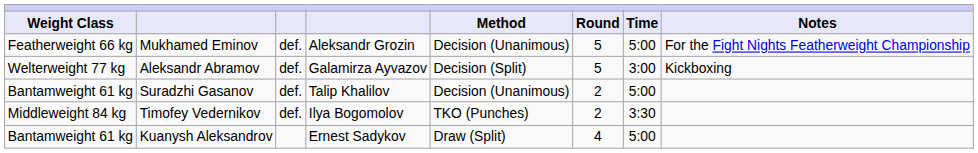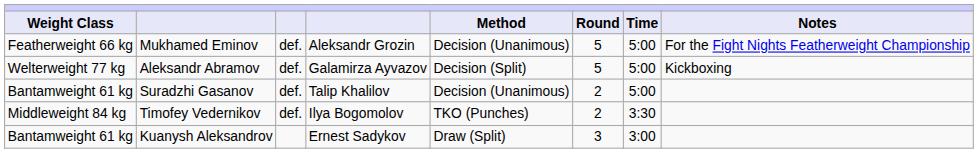 <table class="wikitable" style="font-size: 80%;">
 <tr>
 <th colspan="8" style="background-color: #ccf; color: #000080; text-align: center;"><strong></strong></th>
 </tr>
 <tr>
 <th colspan="1" style="background-color: #E6E8FA; color: #000000; text-align: center;">Weight Class</th>
 <th colspan="1" style="background-color: #E6E8FA; color: #000000; text-align: center;"></th>
 <th colspan="1" style="background-color: #E6E8FA; color: #000000; text-align: center;"></th>
 <th colspan="1" style="background-color: #E6E8FA; color: #000000; text-align: center;"></th>
 <th colspan="1" style="background-color: #E6E8FA; color: #000000; text-align: center;">Method</th>
 <th colspan="1" style="background-color: #E6E8FA; color: #000000; text-align: center;">Round</th>
 <th colspan="1" style="background-color: #E6E8FA; color: #000000; text-align: center;">Time</th>
 <th colspan="1" style="background-color: #E6E8FA; color: #000000; text-align: center;">Notes</th>
 </tr>
 <tr>
 <td>Featherweight 66 kg</td>
 <td> Mukhamed Eminov</td>
 <td align=center>def.</td>
 <td> Aleksandr Grozin</td>
 <td>Decision (Unanimous)</td>
 <td align=center>5</td>
 <td align=center>5:00</td>
 <td>For the <a href='#'>Fight Nights Featherweight Championship</a></td>
 </tr>
 <tr>
 <td>Welterweight 77 kg</td>
 <td> Aleksandr Abramov</td>
 <td align=center>def.</td>
 <td> Galamirza Ayvazov</td>
 <td>Decision (Split)</td>
 <td align=center>5</td>
-<td align=center>3:00</td>
+<td align=center>5:00</td>
 <td>Kickboxing</td>
 </tr>
 <tr>
 <td>Bantamweight 61 kg</td>
 <td> Suradzhi Gasanov</td>
 <td align=center>def.</td>
 <td> Talip Khalilov</td>
 <td>Decision (Unanimous)</td>
 <td align=center>2</td>
 <td align=center>5:00</td>
 <td></td>
 </tr>
 <tr>
 <td>Middleweight 84 kg</td>
 <td> Timofey Vedernikov</td>
 <td align=center>def.</td>
 <td> Ilya Bogomolov</td>
 <td>TKO (Punches)</td>
 <td align=center>2</td>
 <td align=center>3:30</td>
 <td></td>
 </tr>
 <tr>
 <td>Bantamweight 61 kg</td>
 <td> Kuanysh Aleksandrov</td>
 <td align=center></td>
 <td> Ernest Sadykov</td>
 <td>Draw (Split)</td>
-<td align=center>4</td>
-<td align=center>5:00</td>
+<td align=center>3</td>
+<td align=center>3:00</td>
 <td></td>
 </tr>
 </table>
